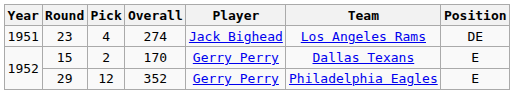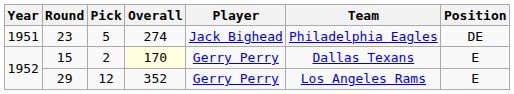 <table class="wikitable sortable" style="text-align: center;">
 <tr>
 <th>Year</th>
 <th>Round</th>
 <th>Pick</th>
 <th>Overall</th>
 <th>Player</th>
 <th>Team</th>
 <th>Position</th>
 </tr>
 <tr>
 <td>1951</td>
 <td>23</td>
-<td>4</td>
+<td>5</td>
 <td>274</td>
 <td><a href='#'>Jack Bighead</a></td>
-<td><a href='#'>Los Angeles Rams</a></td>
+<td><a href='#'>Philadelphia Eagles</a></td>
 <td>DE</td>
 </tr>
 <tr>
 <td rowspan="2">1952</td>
 <td>15</td>
 <td>2</td>
-<td>170</td>
+<td style="background: lightyellow;">170</td>
 <td><a href='#'>Gerry Perry</a></td>
 <td><a href='#'>Dallas Texans</a></td>
 <td>E</td>
 </tr>
 <tr>
 <td>29</td>
 <td>12</td>
 <td>352</td>
 <td><a href='#'>Gerry Perry</a></td>
-<td><a href='#'>Philadelphia Eagles</a></td>
+<td><a href='#'>Los Angeles Rams</a></td>
 <td>E</td>
 </tr>
 </table>
